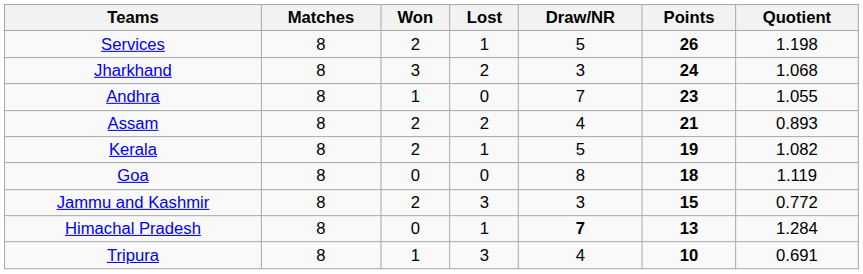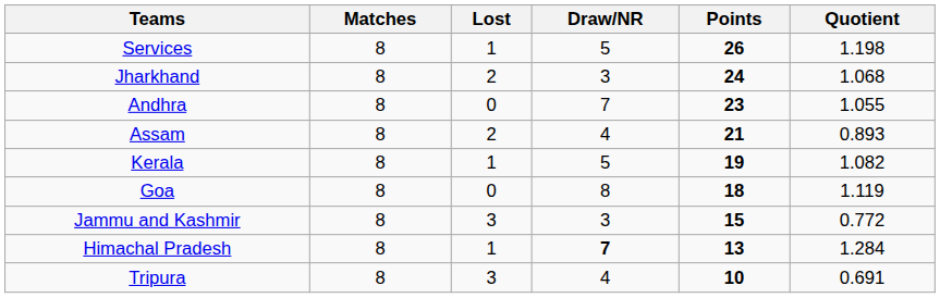 <table class="wikitable sortable" style="text-align: center; width:65%">
 <tr>
 <th>Teams</th>
 <th>Matches</th>
-<th>Won</th>
 <th>Lost</th>
 <th>Draw/NR</th>
 <th>Points</th>
 <th>Quotient</th>
 </tr>
 <tr -bgcolor="#ccffcc">
 <td><a href='#'>Services</a></td>
 <td>8</td>
-<td>2</td>
 <td>1</td>
 <td>5</td>
 <td><strong>26</strong></td>
 <td>1.198</td>
 </tr>
 <tr -bgcolor="#ccffcc">
 <td><a href='#'>Jharkhand</a></td>
 <td>8</td>
-<td>3</td>
 <td>2</td>
 <td>3</td>
 <td><strong>24</strong></td>
 <td>1.068</td>
 </tr>
 <tr>
 <td><a href='#'>Andhra</a></td>
 <td>8</td>
-<td>1</td>
 <td>0</td>
 <td>7</td>
 <td><strong>23</strong></td>
 <td>1.055</td>
 </tr>
 <tr>
 <td><a href='#'>Assam</a></td>
 <td>8</td>
 <td>2</td>
-<td>2</td>
 <td>4</td>
 <td><strong>21</strong></td>
 <td>0.893</td>
 </tr>
 <tr>
 <td><a href='#'>Kerala</a></td>
 <td>8</td>
-<td>2</td>
 <td>1</td>
 <td>5</td>
 <td><strong>19</strong></td>
 <td>1.082</td>
 </tr>
 <tr>
 <td><a href='#'>Goa</a></td>
 <td>8</td>
 <td>0</td>
-<td>0</td>
 <td>8</td>
 <td><strong>18</strong></td>
 <td>1.119</td>
 </tr>
 <tr>
 <td><a href='#'>Jammu and Kashmir</a></td>
 <td>8</td>
-<td>2</td>
 <td>3</td>
 <td>3</td>
 <td><strong>15</strong></td>
 <td>0.772</td>
 </tr>
 <tr>
 <td><a href='#'>Himachal Pradesh</a></td>
 <td>8</td>
-<td>0</td>
 <td>1</td>
 <td><strong>7</strong></td>
 <td><strong>13</strong></td>
 <td>1.284</td>
 </tr>
 <tr>
 <td><a href='#'>Tripura</a></td>
 <td>8</td>
-<td>1</td>
 <td>3</td>
 <td>4</td>
 <td><strong>10</strong></td>
 <td>0.691</td>
 </tr>
 </table>
